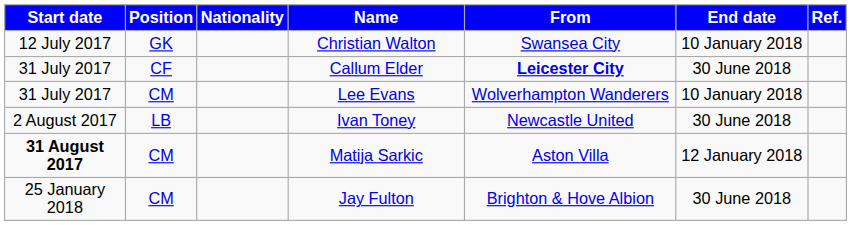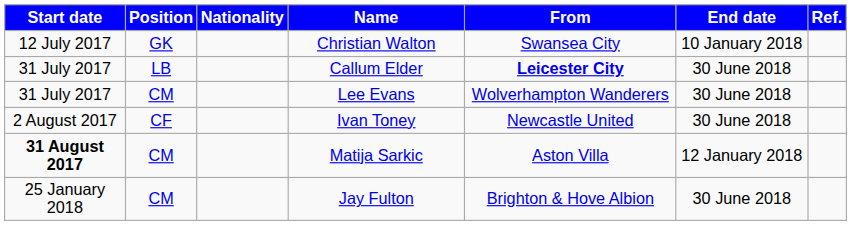 <table class="wikitable" style="text-align:center; font-size:90%; ">
 <tr>
 <th style="background:#0000FF; color:#FFFFFF; width:100px;">Start date</th>
 <th style="background:#0000FF; color:#FFFFFF; width:50px;">Position</th>
 <th style="background:#0000FF; color:#FFFFFF; width:50px;">Nationality</th>
 <th style="background:#0000FF; color:#FFFFFF; width:150px;">Name</th>
 <th style="background:#0000FF; color:#FFFFFF; width:180px;">From</th>
 <th style="background:#0000FF; color:#FFFFFF; width:110px;">End date</th>
 <th style="background:#0000FF; color:#FFFFFF; width:25px;">Ref.</th>
 </tr>
 <tr>
 <td>12 July 2017</td>
 <td><a href='#'>GK</a></td>
 <td></td>
 <td><a href='#'>Christian Walton</a></td>
 <td><a href='#'>Swansea City</a></td>
 <td>10 January 2018</td>
 <td></td>
 </tr>
 <tr>
 <td>31 July 2017</td>
-<td><a href='#'>CF</a></td>
+<td><a href='#'>LB</a></td>
 <td></td>
 <td><a href='#'>Callum Elder</a></td>
 <td><strong><a href='#'>Leicester City</a></strong></td>
 <td>30 June 2018</td>
 <td></td>
 </tr>
 <tr>
 <td>31 July 2017</td>
 <td><a href='#'>CM</a></td>
 <td></td>
 <td><a href='#'>Lee Evans</a></td>
 <td><a href='#'>Wolverhampton Wanderers</a></td>
-<td>10 January 2018</td>
+<td>30 June 2018</td>
 <td></td>
 </tr>
 <tr>
 <td>2 August 2017</td>
-<td><a href='#'>LB</a></td>
+<td><a href='#'>CF</a></td>
 <td></td>
 <td><a href='#'>Ivan Toney</a></td>
 <td><a href='#'>Newcastle United</a></td>
 <td>30 June 2018</td>
 <td></td>
 </tr>
 <tr>
 <td><strong>31 August 2017</strong></td>
 <td><a href='#'>CM</a></td>
 <td></td>
 <td><a href='#'>Matija Sarkic</a></td>
 <td><a href='#'>Aston Villa</a></td>
 <td>12 January 2018</td>
 <td></td>
 </tr>
 <tr>
 <td>25 January 2018</td>
 <td><a href='#'>CM</a></td>
 <td></td>
 <td><a href='#'>Jay Fulton</a></td>
 <td><a href='#'>Brighton & Hove Albion</a></td>
 <td>30 June 2018</td>
 <td></td>
 </tr>
 </table>
